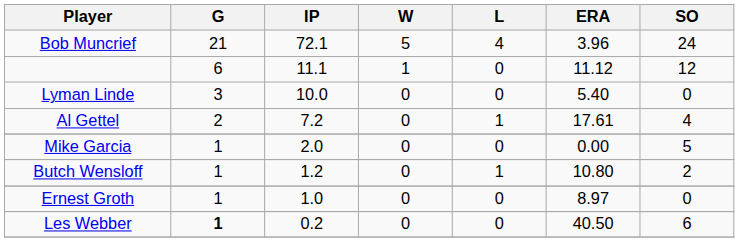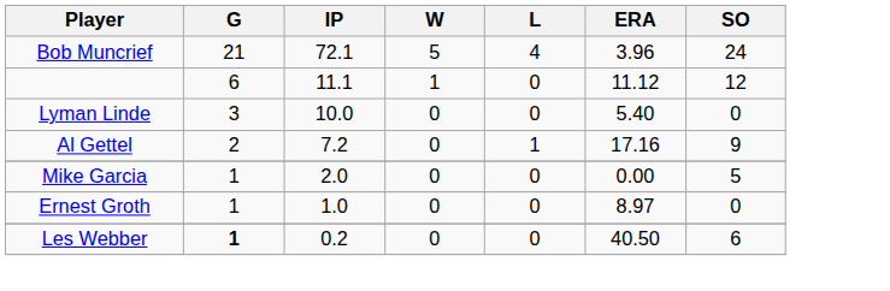 <table class="wikitable sortable">
 <tr>
 <th bgcolor="#DDDDFF" width="16%">Player</th>
 <th bgcolor="#DDDDFF" width="9%">G</th>
 <th bgcolor="#DDDDFF" width="9%">IP</th>
 <th bgcolor="#DDDDFF" width="9%">W</th>
 <th bgcolor="#DDDDFF" width="9%">L</th>
 <th bgcolor="#DDDDFF" width="9%">ERA</th>
 <th bgcolor="#DDDDFF" width="9%">SO</th>
 </tr>
 <tr align="center">
 <td><a href='#'>Bob Muncrief</a></td>
 <td>21</td>
 <td>72.1</td>
 <td>5</td>
 <td>4</td>
 <td>3.96</td>
 <td>24</td>
 </tr>
 <tr align="center">
 <td></td>
 <td>6</td>
 <td>11.1</td>
 <td>1</td>
 <td>0</td>
 <td>11.12</td>
 <td>12</td>
 </tr>
 <tr align="center">
 <td><a href='#'>Lyman Linde</a></td>
 <td>3</td>
 <td>10.0</td>
 <td>0</td>
 <td>0</td>
 <td>5.40</td>
 <td>0</td>
 </tr>
 <tr align="center">
 <td><a href='#'>Al Gettel</a></td>
 <td>2</td>
 <td>7.2</td>
 <td>0</td>
 <td>1</td>
-<td>17.61</td>
-<td>4</td>
+<td>17.16</td>
+<td>9</td>
 </tr>
 <tr>
 </tr>
 <tr align="center">
 <td><a href='#'>Mike Garcia</a></td>
 <td>1</td>
 <td>2.0</td>
 <td>0</td>
 <td>0</td>
 <td>0.00</td>
 <td>5</td>
 </tr>
 <tr>
-</tr>
-<tr align="center">
-<td><a href='#'>Butch Wensloff</a></td>
-<td>1</td>
-<td>1.2</td>
-<td>0</td>
-<td>1</td>
-<td>10.80</td>
-<td>2</td>
 </tr>
 <tr>
 </tr>
 <tr align="center">
 <td><a href='#'>Ernest Groth</a></td>
 <td>1</td>
 <td>1.0</td>
 <td>0</td>
 <td>0</td>
 <td>8.97</td>
 <td>0</td>
 </tr>
 <tr>
 </tr>
 <tr align="center">
 <td><a href='#'>Les Webber</a></td>
 <td><strong>1</strong></td>
 <td>0.2</td>
 <td>0</td>
 <td>0</td>
 <td>40.50</td>
 <td>6</td>
 </tr>
 <tr align="center">
 </tr>
 </table>
